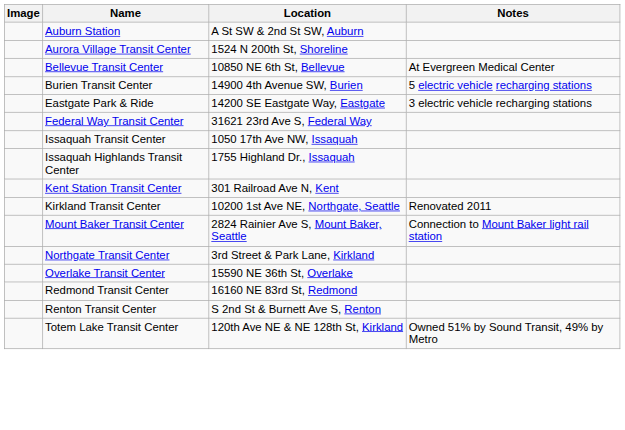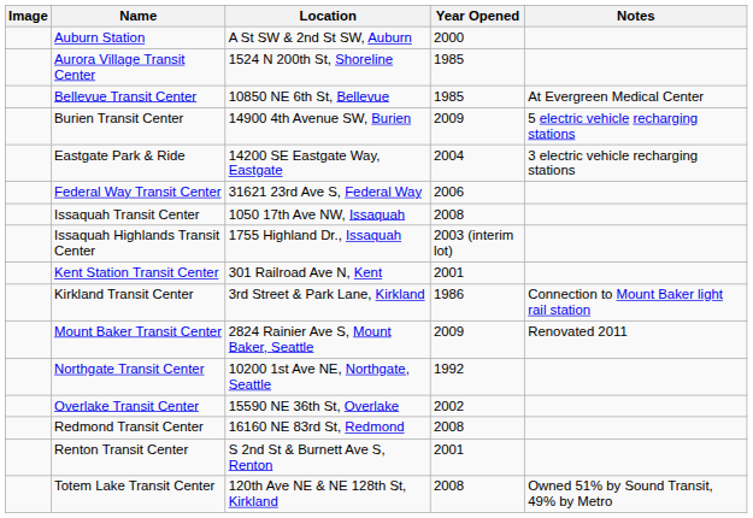 <table class="wikitable sortable sticky-header">
 <tr>
 <th class=unsortable>Image</th>
 <th>Name</th>
 <th class=unsortable>Location</th>
+<th>Year Opened</th>
 <th class=unsortable>Notes</th>
 </tr>
 <tr style="vertical-align: top;">
 <td></td>
 <td><a href='#'>Auburn Station</a></td>
 <td>A St SW & 2nd St SW, <a href='#'>Auburn</a></td>
+<td>2000</td>
 <td></td>
 </tr>
 <tr style="vertical-align: top;">
 <td></td>
 <td><a href='#'>Aurora Village Transit Center</a></td>
 <td>1524 N 200th St, <a href='#'>Shoreline</a></td>
+<td>1985</td>
 <td></td>
 </tr>
 <tr style="vertical-align: top;">
 <td></td>
 <td><a href='#'>Bellevue Transit Center</a></td>
 <td>10850 NE 6th St, <a href='#'>Bellevue</a></td>
+<td>1985</td>
 <td>At Evergreen Medical Center</td>
 </tr>
 <tr style="vertical-align: top;">
 <td></td>
 <td>Burien Transit Center</td>
 <td>14900 4th Avenue SW, <a href='#'>Burien</a></td>
+<td>2009</td>
 <td>5 <a href='#'>electric vehicle</a> <a href='#'>recharging stations</a></td>
 </tr>
 <tr style="vertical-align: top;">
 <td></td>
 <td>Eastgate Park & Ride</td>
 <td>14200 SE Eastgate Way, <a href='#'>Eastgate</a></td>
+<td>2004</td>
 <td>3 electric vehicle recharging stations</td>
 </tr>
 <tr style="vertical-align: top;">
 <td></td>
 <td><a href='#'>Federal Way Transit Center</a></td>
 <td>31621 23rd Ave S, <a href='#'>Federal Way</a></td>
+<td>2006</td>
 <td></td>
 </tr>
 <tr style="vertical-align: top;">
 <td></td>
 <td>Issaquah Transit Center</td>
 <td>1050 17th Ave NW, <a href='#'>Issaquah</a></td>
+<td>2008</td>
 <td></td>
 </tr>
 <tr style="vertical-align: top;">
 <td></td>
 <td>Issaquah Highlands Transit Center</td>
 <td>1755 Highland Dr., <a href='#'>Issaquah</a></td>
+<td>2003 (interim lot)</td>
 <td></td>
 </tr>
 <tr style="vertical-align: top;">
 <td></td>
 <td><a href='#'>Kent Station Transit Center</a></td>
 <td>301 Railroad Ave N, <a href='#'>Kent</a></td>
+<td>2001</td>
 <td></td>
 </tr>
 <tr style="vertical-align: top;">
 <td></td>
 <td>Kirkland Transit Center</td>
-<td>10200 1st Ave NE, <a href='#'>Northgate, Seattle</a></td>
-<td>Renovated 2011</td>
+<td>3rd Street & Park Lane, <a href='#'>Kirkland</a></td>
+<td>1986</td>
+<td>Connection to <a href='#'>Mount Baker light rail station</a></td>
 </tr>
 <tr style="vertical-align: top;">
 <td></td>
 <td><a href='#'>Mount Baker Transit Center</a></td>
 <td>2824 Rainier Ave S, <a href='#'>Mount Baker, Seattle</a></td>
-<td>Connection to <a href='#'>Mount Baker light rail station</a></td>
+<td>2009</td>
+<td>Renovated 2011</td>
 </tr>
 <tr style="vertical-align: top;">
 <td></td>
 <td><a href='#'>Northgate Transit Center</a></td>
-<td>3rd Street & Park Lane, <a href='#'>Kirkland</a></td>
+<td>10200 1st Ave NE, <a href='#'>Northgate, Seattle</a></td>
+<td>1992</td>
 <td></td>
 </tr>
 <tr style="vertical-align: top;">
 <td></td>
 <td><a href='#'>Overlake Transit Center</a></td>
 <td>15590 NE 36th St, <a href='#'>Overlake</a></td>
+<td>2002</td>
 <td></td>
 </tr>
 <tr style="vertical-align: top;">
 <td></td>
 <td>Redmond Transit Center</td>
 <td>16160 NE 83rd St, <a href='#'>Redmond</a></td>
+<td>2008</td>
 <td></td>
 </tr>
 <tr style="vertical-align: top;">
 <td></td>
 <td>Renton Transit Center</td>
 <td>S 2nd St & Burnett Ave S, <a href='#'>Renton</a></td>
+<td>2001</td>
 <td></td>
 </tr>
 <tr style="vertical-align: top;">
 <td></td>
 <td>Totem Lake Transit Center</td>
 <td>120th Ave NE & NE 128th St, <a href='#'>Kirkland</a></td>
+<td>2008</td>
 <td>Owned 51% by Sound Transit, 49% by Metro</td>
 </tr>
 </table>
